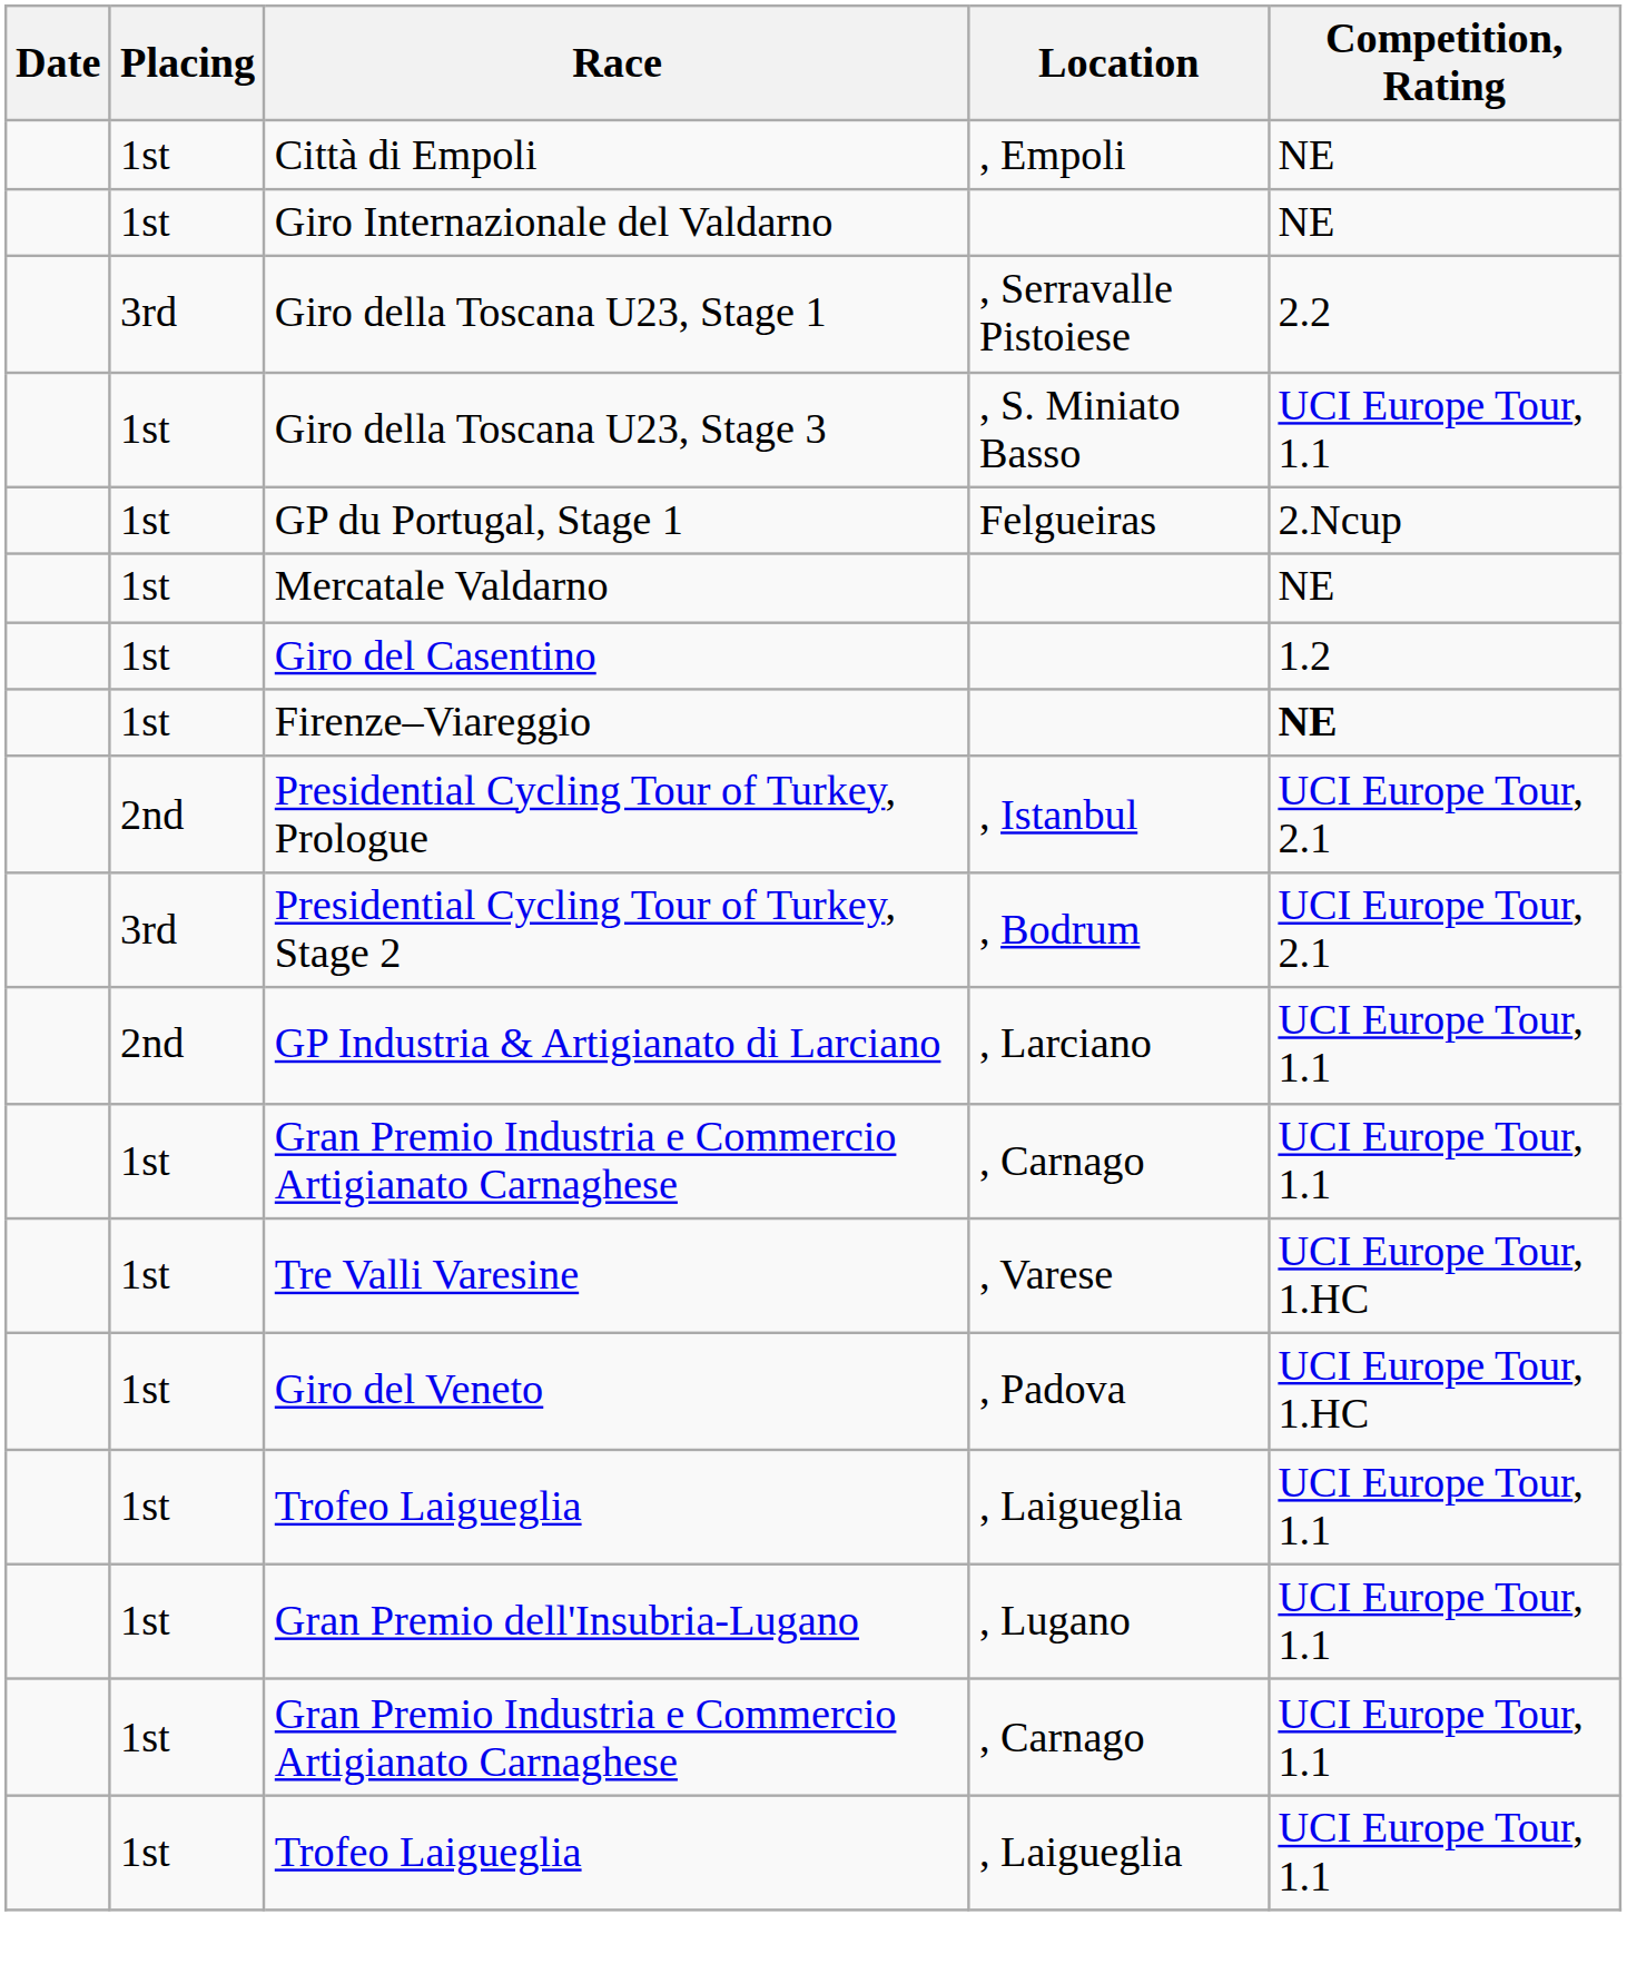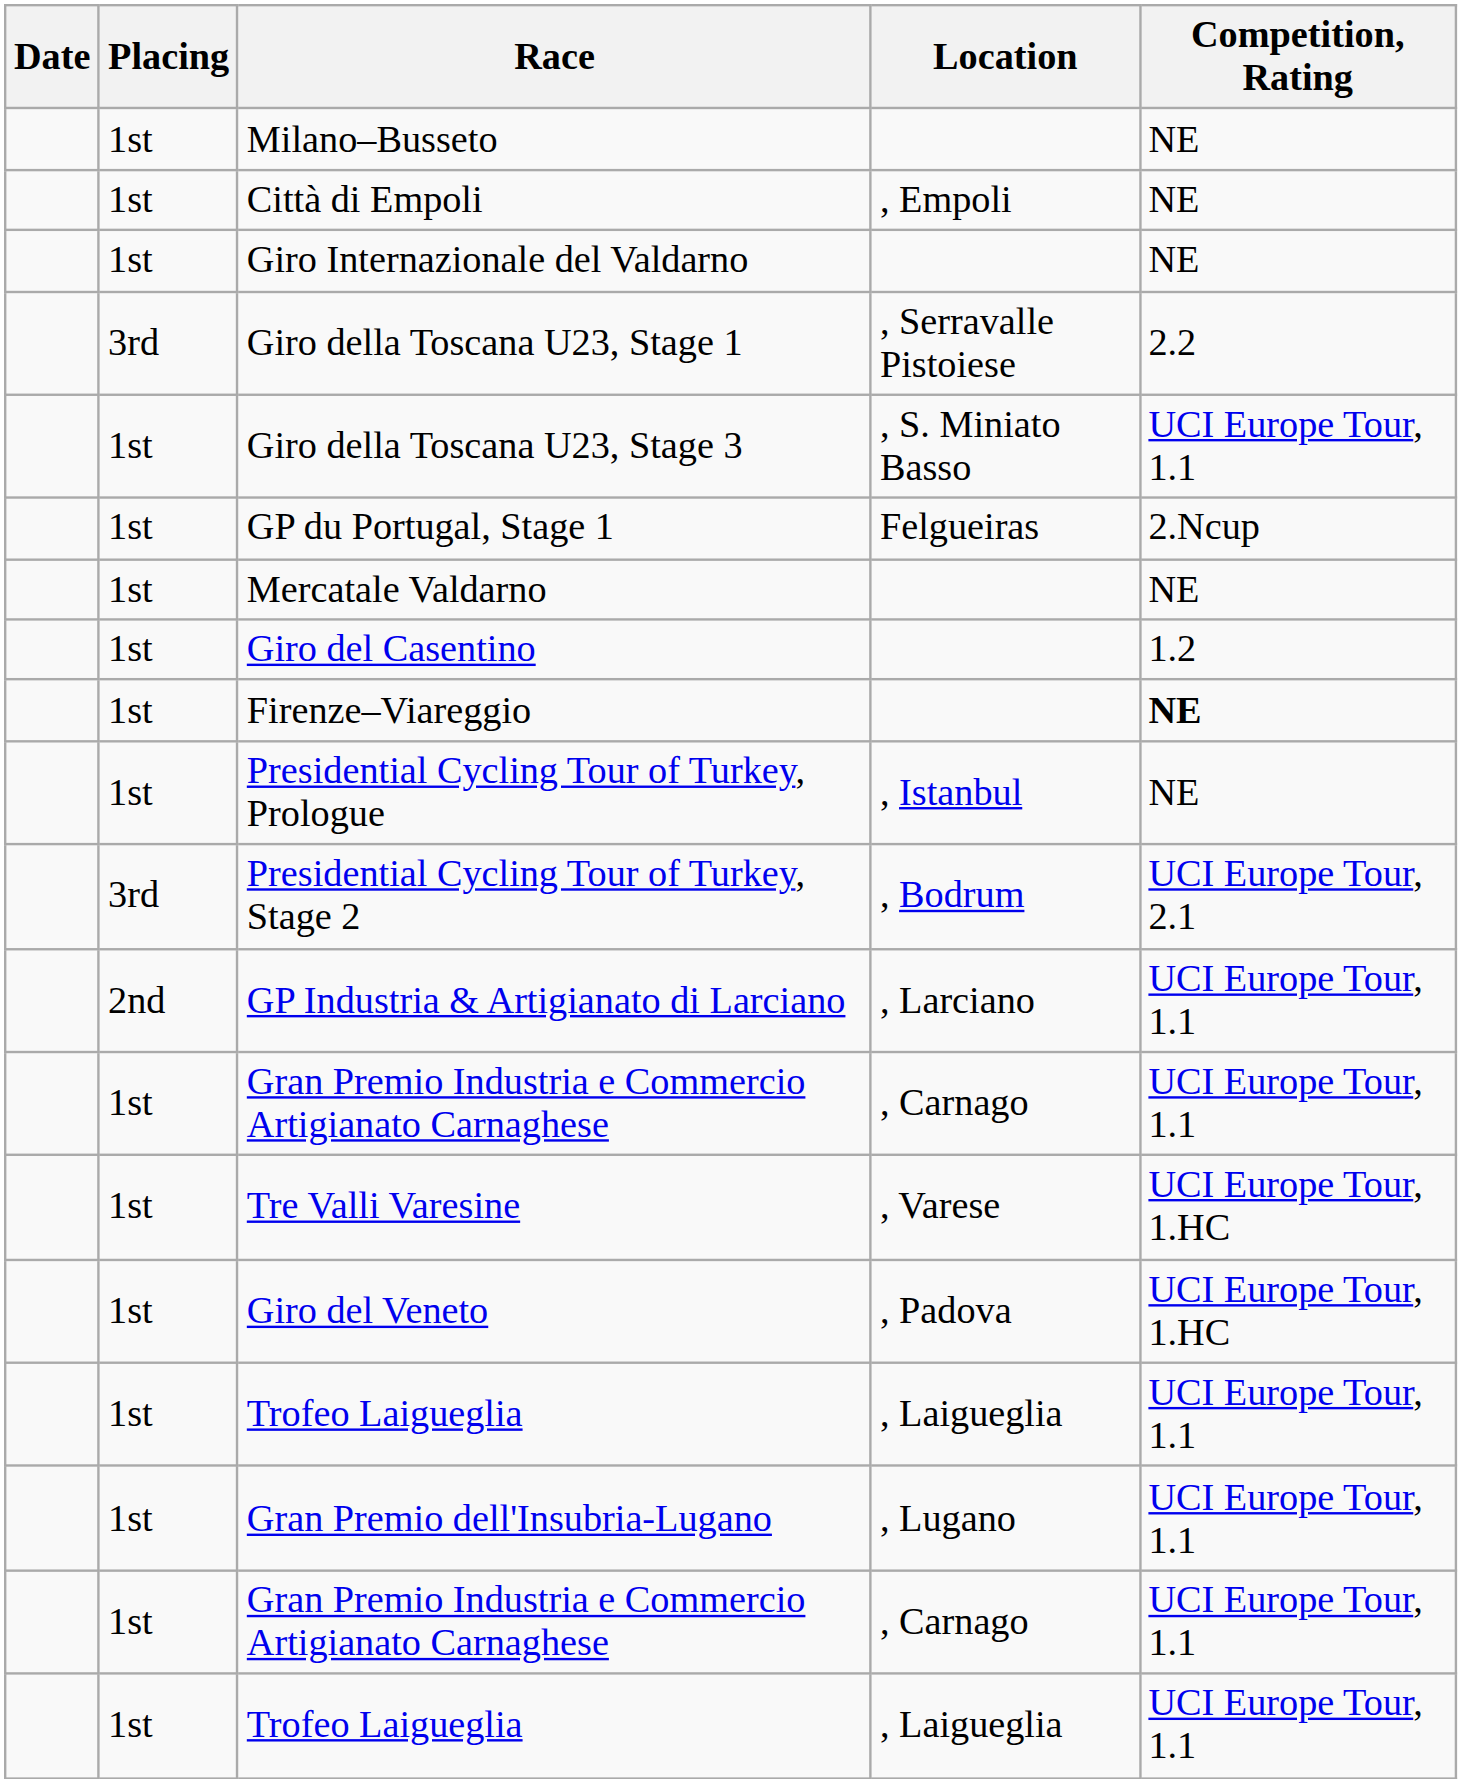 <table class="wikitable sortable">
 <tr>
 <th>Date</th>
 <th>Placing</th>
 <th>Race</th>
 <th>Location</th>
 <th>Competition, Rating</th>
+</tr>
+<tr>
+<td></td>
+<td>1st</td>
+<td>Milano–Busseto</td>
+<td></td>
+<td>NE</td>
 </tr>
 <tr>
 <td></td>
 <td>1st</td>
 <td>Città di Empoli</td>
 <td>, Empoli</td>
 <td>NE</td>
 </tr>
 <tr>
 <td></td>
 <td>1st</td>
 <td>Giro Internazionale del Valdarno</td>
 <td></td>
 <td>NE</td>
 </tr>
 <tr>
 <td></td>
 <td>3rd</td>
 <td>Giro della Toscana U23, Stage 1</td>
 <td>, Serravalle Pistoiese</td>
 <td>2.2</td>
 </tr>
 <tr>
 <td></td>
 <td>1st</td>
 <td>Giro della Toscana U23, Stage 3</td>
 <td>, S. Miniato Basso</td>
 <td><a href='#'>UCI Europe Tour</a>, 1.1</td>
 </tr>
 <tr>
 <td></td>
 <td>1st</td>
 <td>GP du Portugal, Stage 1</td>
 <td> Felgueiras</td>
 <td>2.Ncup</td>
 </tr>
 <tr>
 <td></td>
 <td>1st</td>
 <td>Mercatale Valdarno</td>
 <td></td>
 <td>NE</td>
 </tr>
 <tr>
 <td></td>
 <td>1st</td>
 <td><a href='#'>Giro del Casentino</a></td>
 <td></td>
 <td>1.2</td>
 </tr>
 <tr>
 <td></td>
 <td>1st</td>
 <td>Firenze–Viareggio</td>
 <td></td>
 <td><strong>NE</strong></td>
 </tr>
 <tr>
 <td></td>
-<td>2nd</td>
+<td>1st</td>
 <td><a href='#'>Presidential Cycling Tour of Turkey</a>, Prologue</td>
 <td>, <a href='#'>Istanbul</a></td>
-<td><a href='#'>UCI Europe Tour</a>, 2.1</td>
+<td>NE</td>
 </tr>
 <tr>
 <td></td>
 <td>3rd</td>
 <td><a href='#'>Presidential Cycling Tour of Turkey</a>, Stage 2</td>
 <td>, <a href='#'>Bodrum</a></td>
 <td><a href='#'>UCI Europe Tour</a>, 2.1</td>
 </tr>
 <tr>
 <td></td>
 <td>2nd</td>
 <td><a href='#'>GP Industria & Artigianato di Larciano</a></td>
 <td>, Larciano</td>
 <td><a href='#'>UCI Europe Tour</a>, 1.1</td>
 </tr>
 <tr>
 <td></td>
 <td>1st</td>
 <td><a href='#'>Gran Premio Industria e Commercio Artigianato Carnaghese</a></td>
 <td>, Carnago</td>
 <td><a href='#'>UCI Europe Tour</a>, 1.1</td>
 </tr>
 <tr>
 <td></td>
 <td>1st</td>
 <td><a href='#'>Tre Valli Varesine</a></td>
 <td>, Varese</td>
 <td><a href='#'>UCI Europe Tour</a>, 1.HC</td>
 </tr>
 <tr>
 <td></td>
 <td>1st</td>
 <td><a href='#'>Giro del Veneto</a></td>
 <td>, Padova</td>
 <td><a href='#'>UCI Europe Tour</a>, 1.HC</td>
 </tr>
 <tr>
 <td></td>
 <td>1st</td>
 <td><a href='#'>Trofeo Laigueglia</a></td>
 <td>, Laigueglia</td>
 <td><a href='#'>UCI Europe Tour</a>, 1.1</td>
 </tr>
 <tr>
 <td></td>
 <td>1st</td>
 <td><a href='#'>Gran Premio dell'Insubria-Lugano</a></td>
 <td>, Lugano</td>
 <td><a href='#'>UCI Europe Tour</a>, 1.1</td>
 </tr>
 <tr>
 <td></td>
 <td>1st</td>
 <td><a href='#'>Gran Premio Industria e Commercio Artigianato Carnaghese</a></td>
 <td>, Carnago</td>
 <td><a href='#'>UCI Europe Tour</a>, 1.1</td>
 </tr>
 <tr>
 <td></td>
 <td>1st</td>
 <td><a href='#'>Trofeo Laigueglia</a></td>
 <td>, Laigueglia</td>
 <td><a href='#'>UCI Europe Tour</a>, 1.1</td>
 </tr>
 </table>
